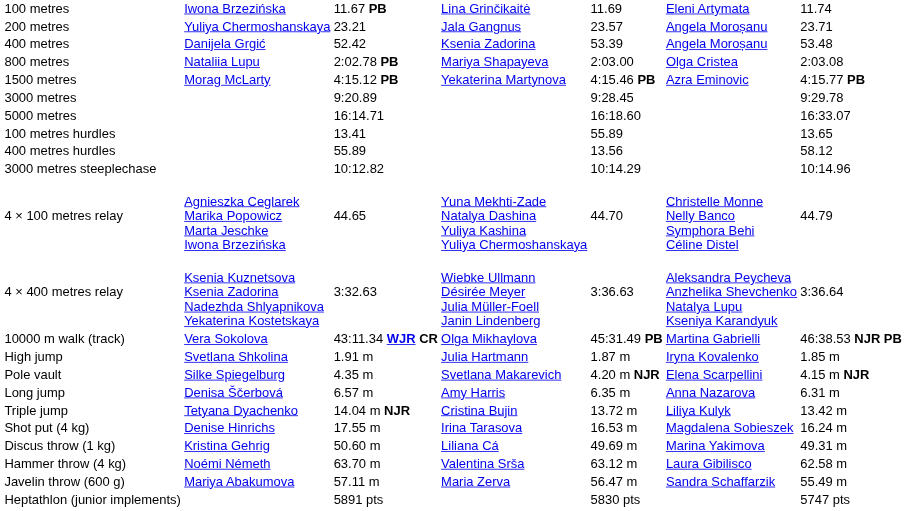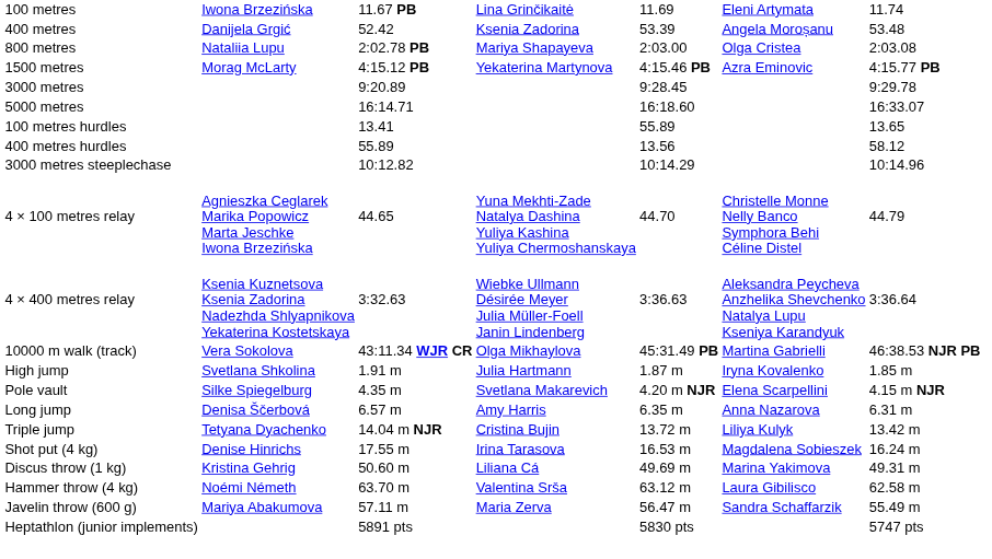 <table>
 <tr>
 <td>100 metres</td>
 <td><a href='#'>Iwona Brzezińska</a><br></td>
 <td>11.67 <strong>PB</strong></td>
 <td><a href='#'>Lina Grinčikaitė</a><br></td>
 <td>11.69</td>
 <td><a href='#'>Eleni Artymata</a><br></td>
 <td>11.74</td>
-</tr>
-<tr>
-<td>200 metres</td>
-<td><a href='#'>Yuliya Chermoshanskaya</a><br></td>
-<td>23.21</td>
-<td><a href='#'>Jala Gangnus</a><br></td>
-<td>23.57</td>
-<td><a href='#'>Angela Moroșanu</a><br></td>
-<td>23.71</td>
 </tr>
 <tr>
 <td>400 metres</td>
 <td><a href='#'>Danijela Grgić</a><br></td>
 <td>52.42</td>
 <td><a href='#'>Ksenia Zadorina</a><br></td>
 <td>53.39</td>
 <td><a href='#'>Angela Moroșanu</a><br></td>
 <td>53.48</td>
 </tr>
 <tr>
 <td>800 metres</td>
 <td><a href='#'>Nataliia Lupu</a><br></td>
 <td>2:02.78 <strong>PB</strong></td>
 <td><a href='#'>Mariya Shapayeva</a><br></td>
 <td>2:03.00</td>
 <td><a href='#'>Olga Cristea</a><br></td>
 <td>2:03.08</td>
 </tr>
 <tr>
 <td>1500 metres</td>
 <td><a href='#'>Morag McLarty</a><br></td>
 <td>4:15.12 <strong>PB</strong></td>
 <td><a href='#'>Yekaterina Martynova</a><br></td>
 <td>4:15.46 <strong>PB</strong></td>
 <td><a href='#'>Azra Eminovic</a><br></td>
 <td>4:15.77 <strong>PB</strong></td>
 </tr>
 <tr>
 <td>3000 metres</td>
 <td></td>
 <td>9:20.89</td>
 <td></td>
 <td>9:28.45</td>
 <td></td>
 <td>9:29.78</td>
 </tr>
 <tr>
 <td>5000 metres</td>
 <td></td>
 <td>16:14.71</td>
 <td></td>
 <td>16:18.60</td>
 <td></td>
 <td>16:33.07</td>
 </tr>
 <tr>
 <td>100 metres hurdles</td>
 <td></td>
 <td>13.41</td>
 <td></td>
 <td>55.89</td>
 <td></td>
 <td>13.65</td>
 </tr>
 <tr>
 <td>400 metres hurdles</td>
 <td></td>
 <td>55.89</td>
 <td></td>
 <td>13.56</td>
 <td></td>
 <td>58.12</td>
 </tr>
 <tr>
 <td>3000 metres steeplechase</td>
 <td></td>
 <td>10:12.82</td>
 <td></td>
 <td>10:14.29</td>
 <td></td>
 <td>10:14.96</td>
 </tr>
 <tr>
 <td>4 × 100 metres relay</td>
 <td><br><a href='#'>Agnieszka Ceglarek</a><br><a href='#'>Marika Popowicz</a><br><a href='#'>Marta Jeschke</a><br><a href='#'>Iwona Brzezińska</a></td>
 <td>44.65</td>
 <td><br><a href='#'>Yuna Mekhti-Zade</a><br><a href='#'>Natalya Dashina</a><br><a href='#'>Yuliya Kashina</a><br><a href='#'>Yuliya Chermoshanskaya</a></td>
 <td>44.70</td>
 <td><br><a href='#'>Christelle Monne</a><br><a href='#'>Nelly Banco</a><br><a href='#'>Symphora Behi</a><br><a href='#'>Céline Distel</a></td>
 <td>44.79</td>
 </tr>
 <tr>
 <td>4 × 400 metres relay</td>
 <td><br><a href='#'>Ksenia Kuznetsova</a><br><a href='#'>Ksenia Zadorina</a><br><a href='#'>Nadezhda Shlyapnikova</a><br><a href='#'>Yekaterina Kostetskaya</a></td>
 <td>3:32.63</td>
 <td><br><a href='#'>Wiebke Ullmann</a><br><a href='#'>Désirée Meyer</a><br><a href='#'>Julia Müller-Foell</a><br><a href='#'>Janin Lindenberg</a></td>
 <td>3:36.63</td>
 <td><br><a href='#'>Aleksandra Peycheva</a><br><a href='#'>Anzhelika Shevchenko</a><br><a href='#'>Natalya Lupu</a><br><a href='#'>Kseniya Karandyuk</a></td>
 <td>3:36.64</td>
 </tr>
 <tr>
 <td>10000 m walk (track)</td>
 <td><a href='#'>Vera Sokolova</a><br><em></em></td>
 <td>43:11.34 <strong><a href='#'>WJR</a> CR</strong></td>
 <td><a href='#'>Olga Mikhaylova</a><br><em></em></td>
 <td>45:31.49 <strong>PB</strong></td>
 <td><a href='#'>Martina Gabrielli</a><br><em></em></td>
 <td>46:38.53 <strong>NJR</strong> <strong>PB</strong></td>
 </tr>
 <tr>
 <td>High jump</td>
 <td><a href='#'>Svetlana Shkolina</a><br></td>
 <td>1.91 m</td>
 <td><a href='#'>Julia Hartmann</a><br></td>
 <td>1.87 m</td>
 <td><a href='#'>Iryna Kovalenko</a><br></td>
 <td>1.85 m</td>
 </tr>
 <tr>
 <td>Pole vault</td>
 <td><a href='#'>Silke Spiegelburg</a><br></td>
 <td>4.35 m</td>
 <td><a href='#'>Svetlana Makarevich</a><br></td>
 <td>4.20 m <strong>NJR</strong></td>
 <td><a href='#'>Elena Scarpellini</a><br></td>
 <td>4.15 m <strong>NJR</strong></td>
 </tr>
 <tr>
 <td>Long jump</td>
 <td><a href='#'>Denisa Ščerbová</a><br></td>
 <td>6.57 m</td>
 <td><a href='#'>Amy Harris</a><br></td>
 <td>6.35 m</td>
 <td><a href='#'>Anna Nazarova</a><br></td>
 <td>6.31 m</td>
 </tr>
 <tr>
 <td>Triple jump</td>
 <td><a href='#'>Tetyana Dyachenko</a><br></td>
 <td>14.04 m <strong>NJR</strong></td>
 <td><a href='#'>Cristina Bujin</a><br></td>
 <td>13.72 m</td>
 <td><a href='#'>Liliya Kulyk</a><br></td>
 <td>13.42 m</td>
 </tr>
 <tr>
 <td>Shot put (4 kg)</td>
 <td><a href='#'>Denise Hinrichs</a><br></td>
 <td>17.55 m</td>
 <td><a href='#'>Irina Tarasova</a><br></td>
 <td>16.53 m</td>
 <td><a href='#'>Magdalena Sobieszek</a><br></td>
 <td>16.24 m</td>
 </tr>
 <tr>
 <td>Discus throw (1 kg)</td>
 <td><a href='#'>Kristina Gehrig</a><br></td>
 <td>50.60 m</td>
 <td><a href='#'>Liliana Cá</a><br></td>
 <td>49.69 m</td>
 <td><a href='#'>Marina Yakimova</a><br></td>
 <td>49.31 m</td>
 </tr>
 <tr>
 <td>Hammer throw (4 kg)</td>
 <td><a href='#'>Noémi Németh</a><br></td>
 <td>63.70 m</td>
 <td><a href='#'>Valentina Srša</a><br></td>
 <td>63.12 m</td>
 <td><a href='#'>Laura Gibilisco</a><br></td>
 <td>62.58 m</td>
 </tr>
 <tr>
 <td>Javelin throw (600 g)</td>
 <td><a href='#'>Mariya Abakumova</a><br></td>
 <td>57.11 m</td>
 <td><a href='#'>Maria Zerva</a><br></td>
 <td>56.47 m</td>
 <td><a href='#'>Sandra Schaffarzik</a><br></td>
 <td>55.49 m</td>
 </tr>
 <tr>
 <td>Heptathlon (junior implements)</td>
 <td></td>
 <td>5891 pts</td>
 <td></td>
 <td>5830 pts</td>
 <td></td>
 <td>5747 pts</td>
 </tr>
 </table>
